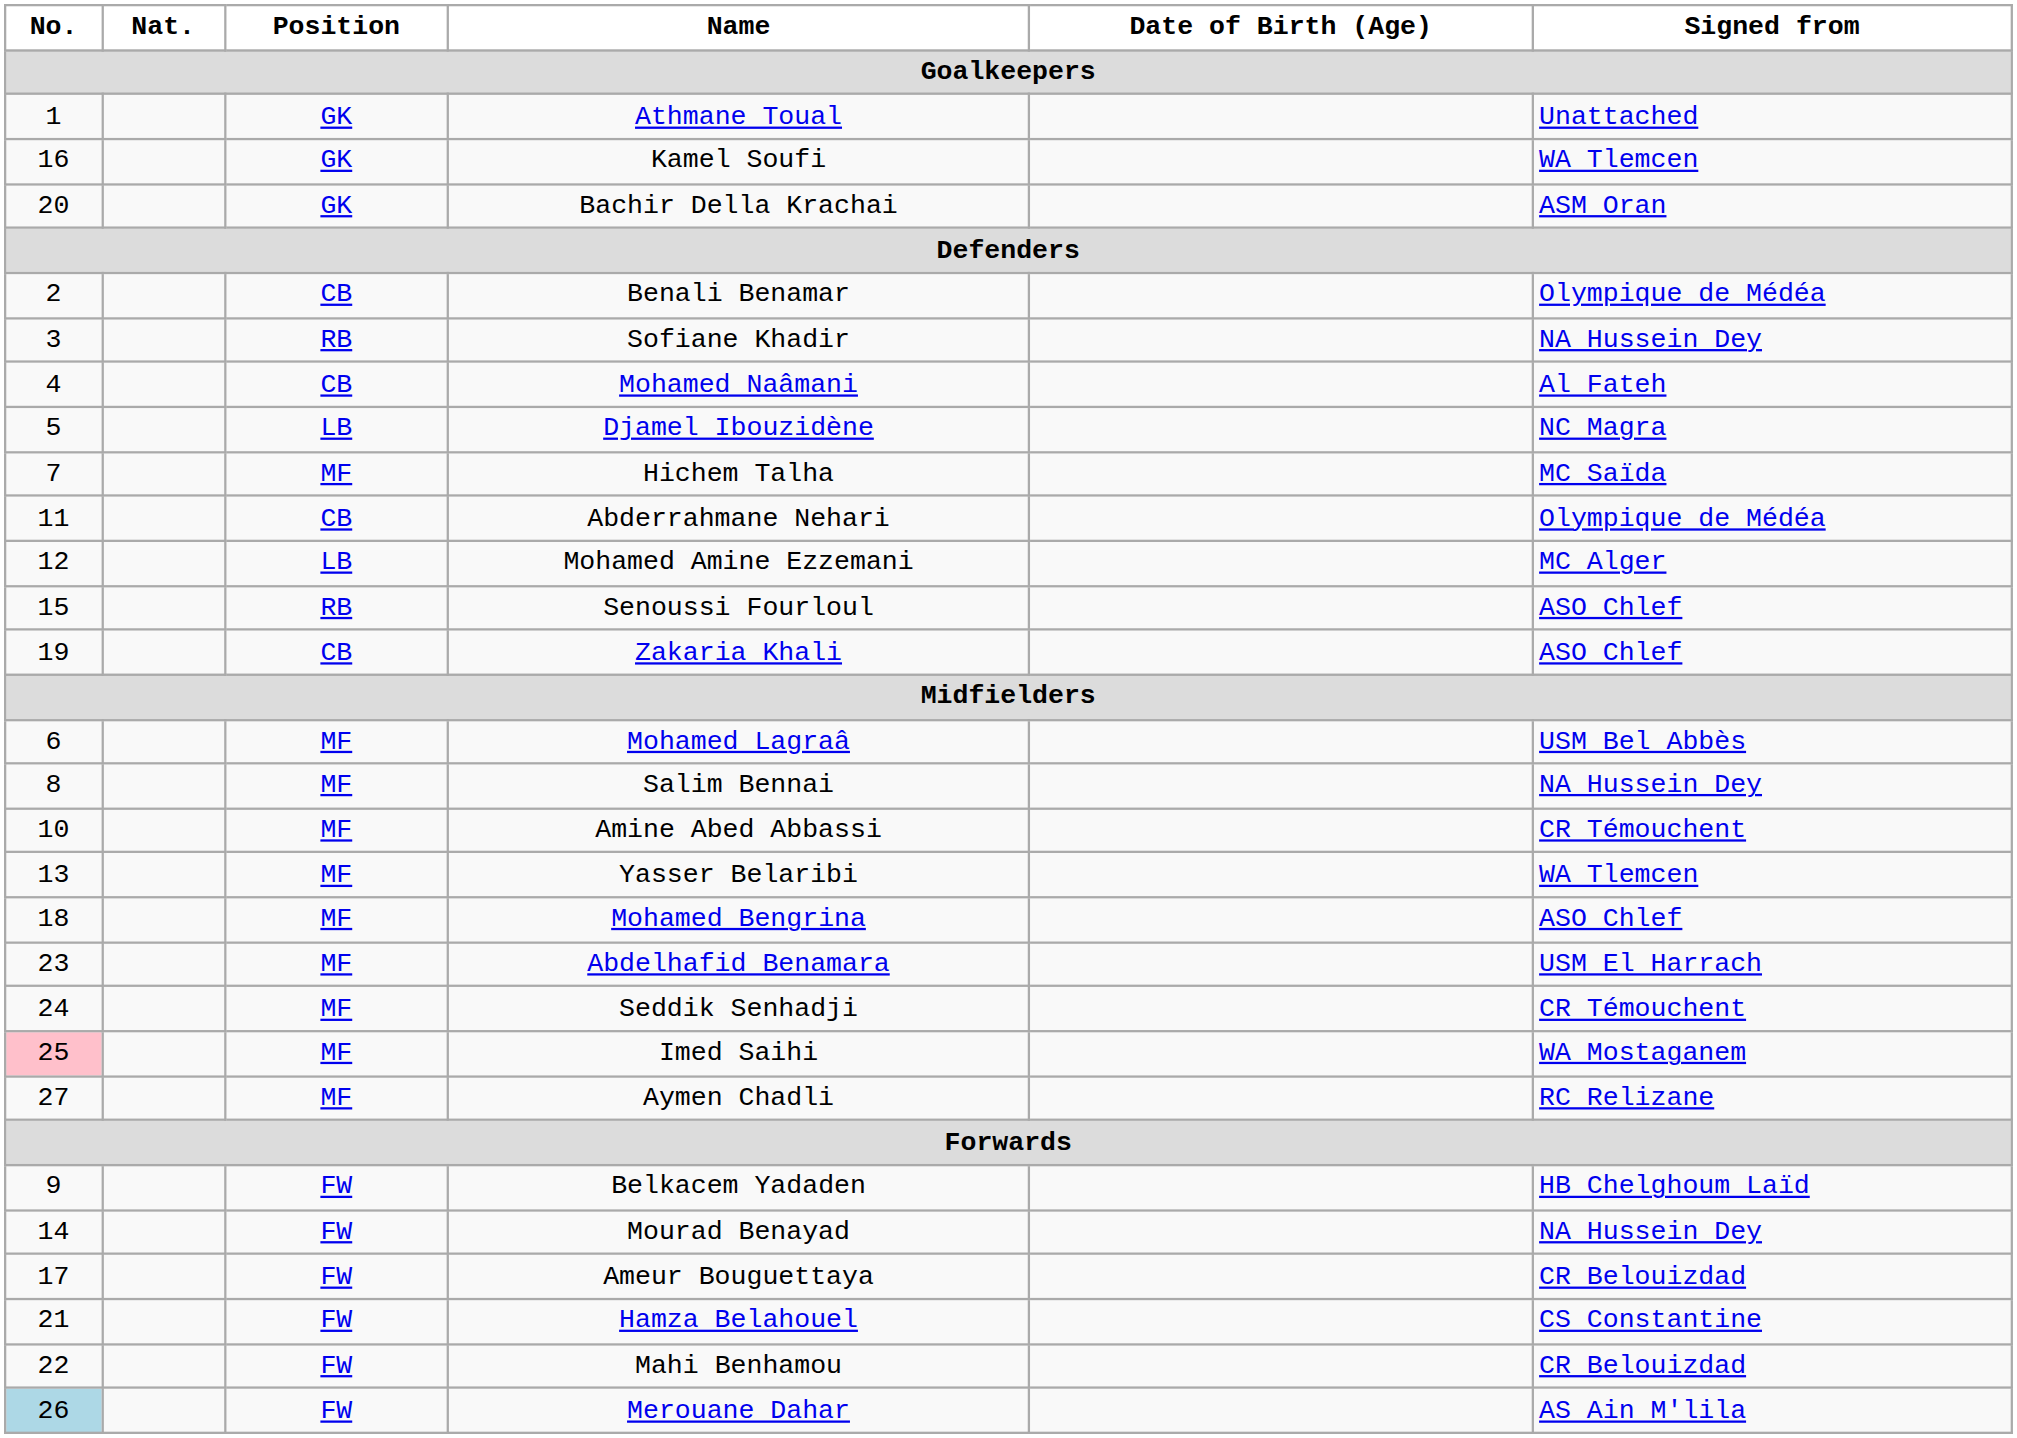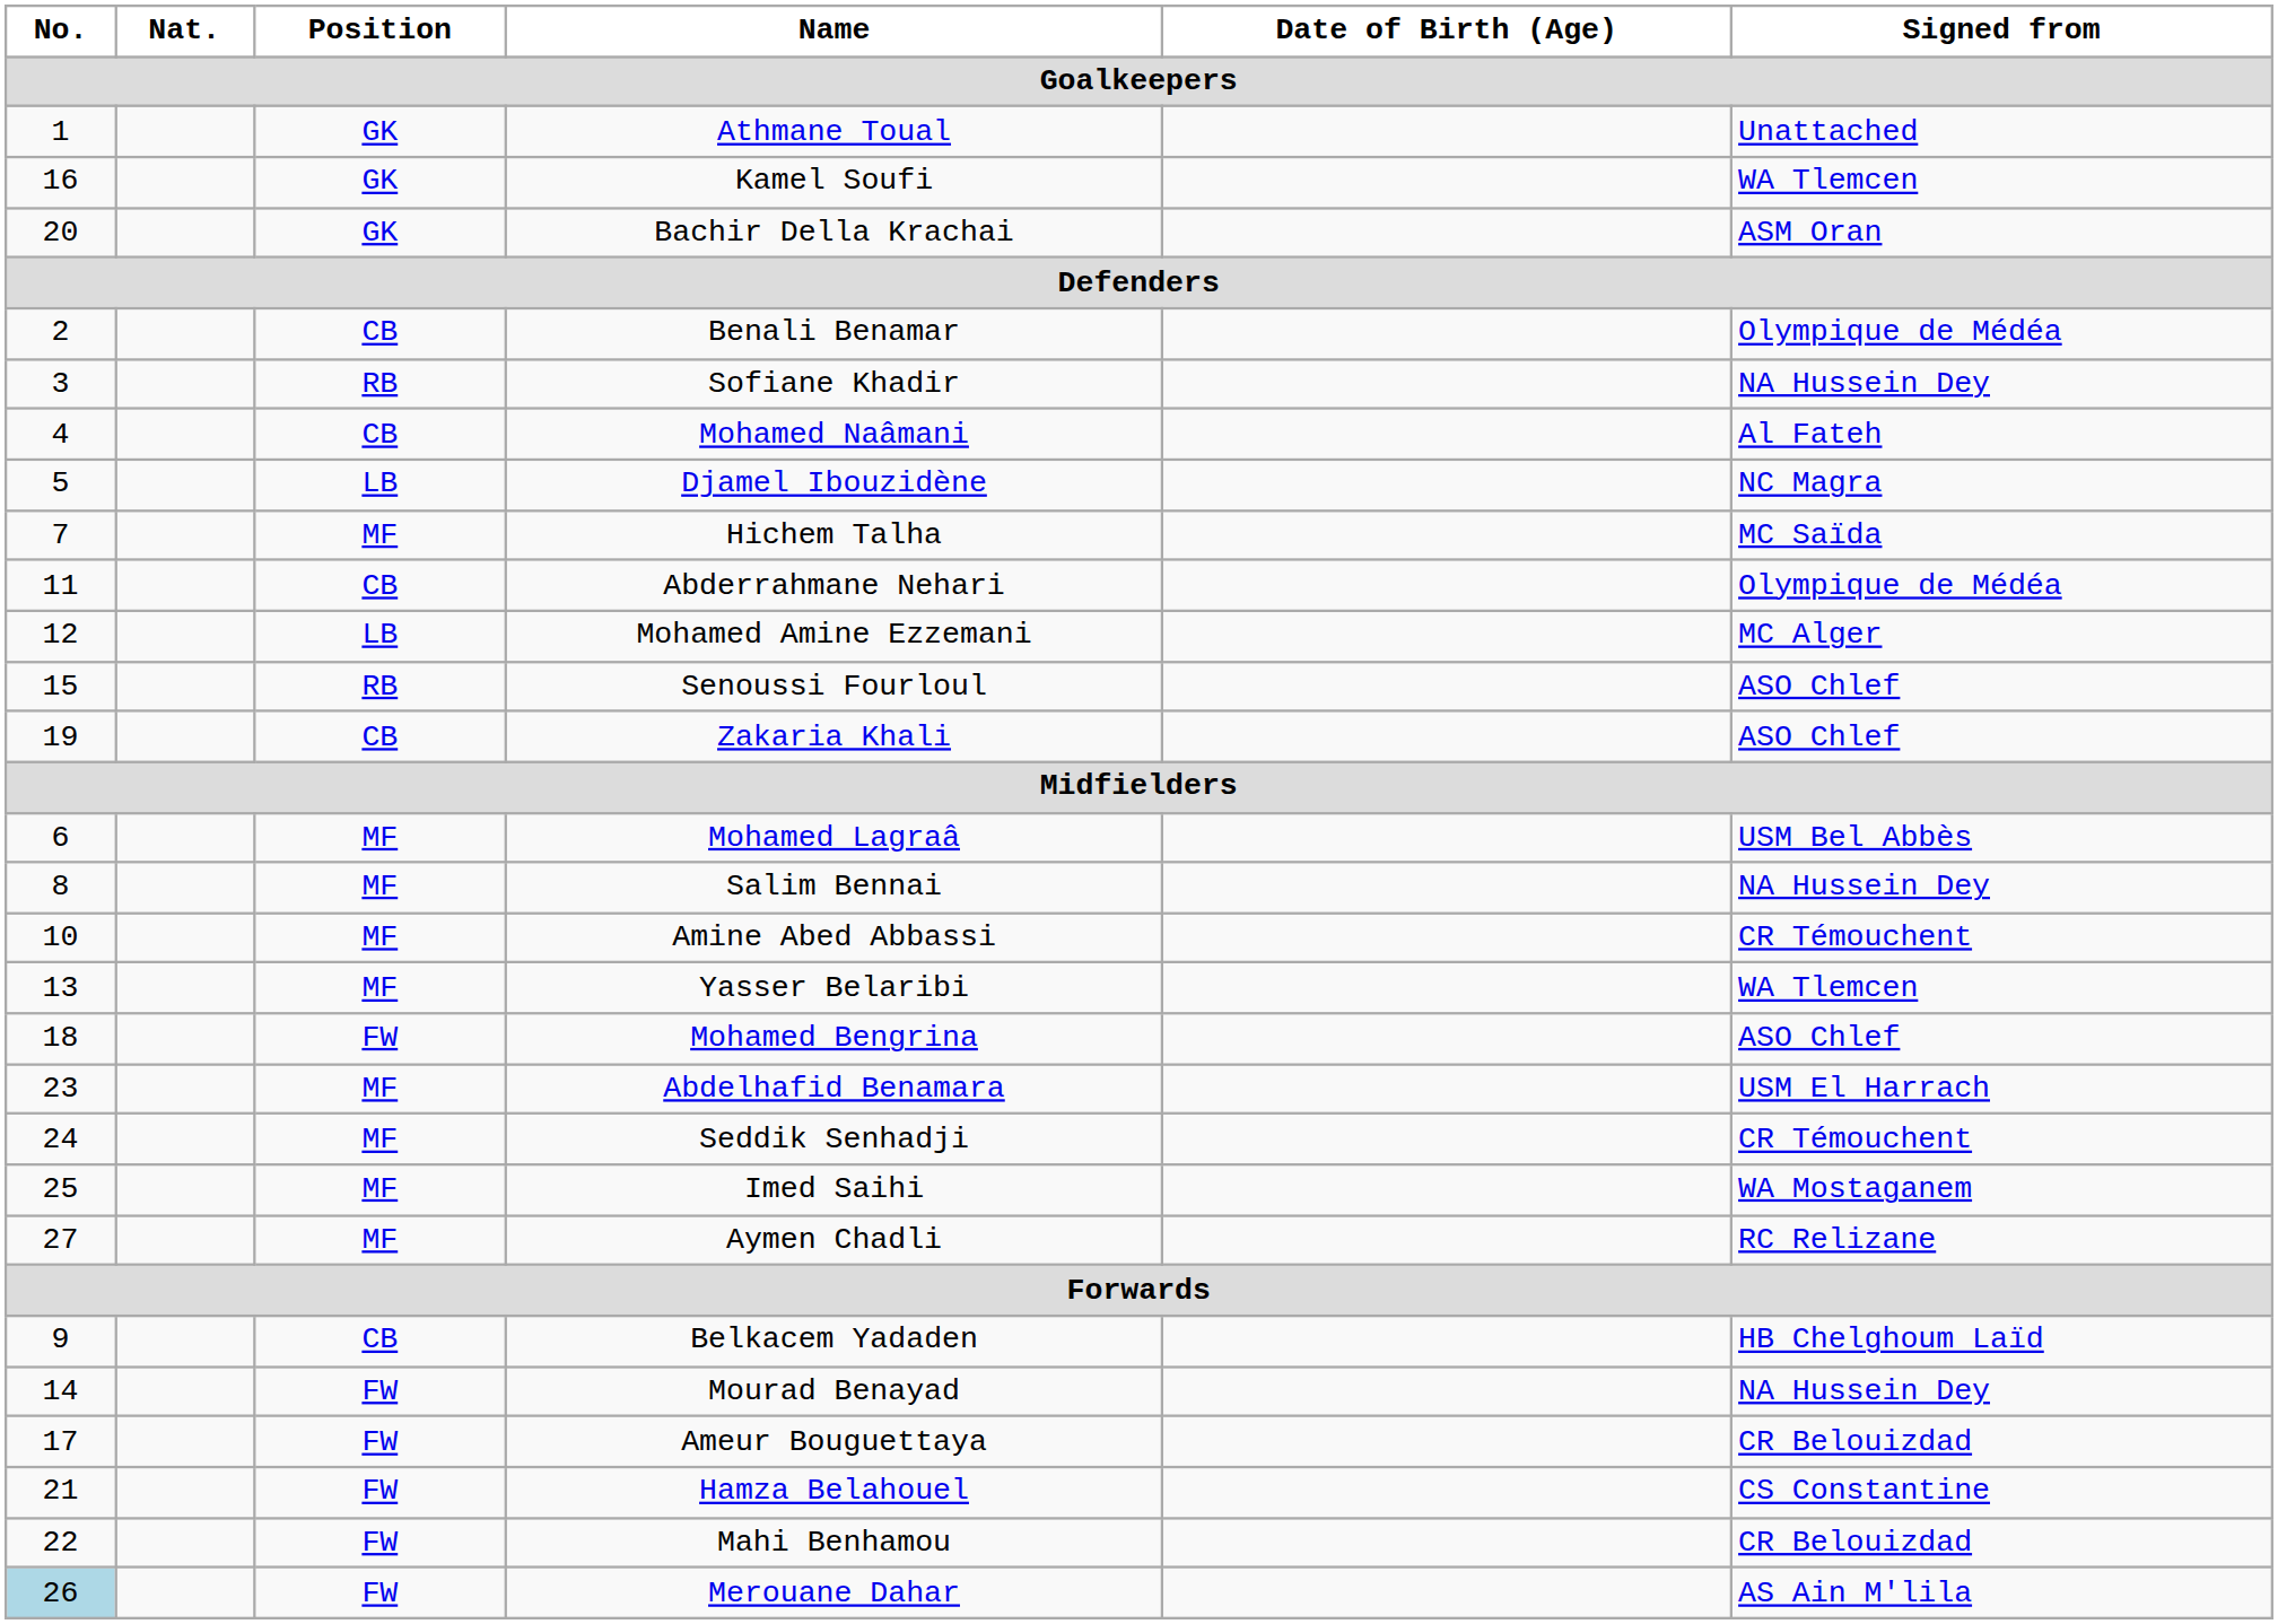 <table class="wikitable" style="text-align:center; font-size:90%; width:70%">
 <tr>
 <th style="background:white; color:black; text-align:center;">No.</th>
 <th style="background:white; color:black; text-align:center;">Nat.</th>
 <th style="background:white; color:black; text-align:center;">Position</th>
 <th style="background:white; color:black; text-align:center;">Name</th>
 <th style="background:white; color:black; text-align:center;">Date of Birth (Age)</th>
 <th style="background:white; color:black; text-align:center;">Signed from</th>
 </tr>
 <tr>
 <th colspan=10 style="background:#DCDCDC; text-align:center;">Goalkeepers</th>
 </tr>
 <tr>
 <td>1</td>
 <td></td>
 <td><a href='#'>GK</a></td>
 <td><a href='#'>Athmane Toual</a></td>
 <td></td>
 <td style="text-align:left"><a href='#'>Unattached</a></td>
 </tr>
 <tr>
 <td>16</td>
 <td></td>
 <td><a href='#'>GK</a></td>
 <td>Kamel Soufi</td>
 <td></td>
 <td style="text-align:left"> <a href='#'>WA Tlemcen</a></td>
 </tr>
 <tr>
 <td>20</td>
 <td></td>
 <td><a href='#'>GK</a></td>
 <td>Bachir Della Krachai</td>
 <td></td>
 <td style="text-align:left"> <a href='#'>ASM Oran</a></td>
 </tr>
 <tr>
 <th colspan=10 style="background:#DCDCDC; text-align:center;">Defenders</th>
 </tr>
 <tr>
 <td>2</td>
 <td></td>
 <td><a href='#'>CB</a></td>
 <td>Benali Benamar</td>
 <td></td>
 <td style="text-align:left"> <a href='#'>Olympique de Médéa</a></td>
 </tr>
 <tr>
 <td>3</td>
 <td></td>
 <td><a href='#'>RB</a></td>
 <td>Sofiane Khadir</td>
 <td></td>
 <td style="text-align:left"> <a href='#'>NA Hussein Dey</a></td>
 </tr>
 <tr>
 <td>4</td>
 <td></td>
 <td><a href='#'>CB</a></td>
 <td><a href='#'>Mohamed Naâmani</a></td>
 <td></td>
 <td style="text-align:left"> <a href='#'>Al Fateh</a></td>
 </tr>
 <tr>
 <td>5</td>
 <td></td>
 <td><a href='#'>LB</a></td>
 <td><a href='#'>Djamel Ibouzidène</a></td>
 <td></td>
 <td style="text-align:left"> <a href='#'>NC Magra</a></td>
 </tr>
 <tr>
 <td>7</td>
 <td></td>
 <td><a href='#'>MF</a></td>
 <td>Hichem Talha</td>
 <td></td>
 <td style="text-align:left"> <a href='#'>MC Saïda</a></td>
 </tr>
 <tr>
 <td>11</td>
 <td></td>
 <td><a href='#'>CB</a></td>
 <td>Abderrahmane Nehari</td>
 <td></td>
 <td style="text-align:left"> <a href='#'>Olympique de Médéa</a></td>
 </tr>
 <tr>
 <td>12</td>
 <td></td>
 <td><a href='#'>LB</a></td>
 <td>Mohamed Amine Ezzemani</td>
 <td></td>
 <td style="text-align:left"> <a href='#'>MC Alger</a></td>
 </tr>
 <tr>
 <td>15</td>
 <td></td>
 <td><a href='#'>RB</a></td>
 <td>Senoussi Fourloul</td>
 <td></td>
 <td style="text-align:left"> <a href='#'>ASO Chlef</a></td>
 </tr>
 <tr>
 <td>19</td>
 <td></td>
 <td><a href='#'>CB</a></td>
 <td><a href='#'>Zakaria Khali</a></td>
 <td></td>
 <td style="text-align:left"> <a href='#'>ASO Chlef</a></td>
 </tr>
 <tr>
 <th colspan=10 style="background:#DCDCDC; text-align:center;">Midfielders</th>
 </tr>
 <tr>
 <td>6</td>
 <td></td>
 <td><a href='#'>MF</a></td>
 <td><a href='#'>Mohamed Lagraâ</a></td>
 <td></td>
 <td style="text-align:left"> <a href='#'>USM Bel Abbès</a></td>
 </tr>
 <tr>
 <td>8</td>
 <td></td>
 <td><a href='#'>MF</a></td>
 <td>Salim Bennai</td>
 <td></td>
 <td style="text-align:left"> <a href='#'>NA Hussein Dey</a></td>
 </tr>
 <tr>
 <td>10</td>
 <td></td>
 <td><a href='#'>MF</a></td>
 <td>Amine Abed Abbassi</td>
 <td></td>
 <td style="text-align:left"> <a href='#'>CR Témouchent</a></td>
 </tr>
 <tr>
 <td>13</td>
 <td></td>
 <td><a href='#'>MF</a></td>
 <td>Yasser Belaribi</td>
 <td></td>
 <td style="text-align:left"> <a href='#'>WA Tlemcen</a></td>
 </tr>
 <tr>
 <td>18</td>
 <td></td>
-<td><a href='#'>MF</a></td>
+<td><a href='#'>FW</a></td>
 <td><a href='#'>Mohamed Bengrina</a></td>
 <td></td>
 <td style="text-align:left"> <a href='#'>ASO Chlef</a></td>
 </tr>
 <tr>
 <td>23</td>
 <td></td>
 <td><a href='#'>MF</a></td>
 <td><a href='#'>Abdelhafid Benamara</a></td>
 <td></td>
 <td style="text-align:left"> <a href='#'>USM El Harrach</a></td>
 </tr>
 <tr>
 <td>24</td>
 <td></td>
 <td><a href='#'>MF</a></td>
 <td>Seddik Senhadji</td>
 <td></td>
 <td style="text-align:left"> <a href='#'>CR Témouchent</a></td>
 </tr>
 <tr>
-<td style="background: pink;">25</td>
+<td>25</td>
 <td></td>
 <td><a href='#'>MF</a></td>
 <td>Imed Saihi</td>
 <td></td>
 <td style="text-align:left"> <a href='#'>WA Mostaganem</a></td>
 </tr>
 <tr>
 <td>27</td>
 <td></td>
 <td><a href='#'>MF</a></td>
 <td>Aymen Chadli</td>
 <td></td>
 <td style="text-align:left"> <a href='#'>RC Relizane</a></td>
 </tr>
 <tr>
 <th colspan=10 style="background:#DCDCDC; text-align:center;">Forwards</th>
 </tr>
 <tr>
 <td>9</td>
 <td></td>
-<td><a href='#'>FW</a></td>
+<td><a href='#'>CB</a></td>
 <td>Belkacem Yadaden</td>
 <td></td>
 <td style="text-align:left"> <a href='#'>HB Chelghoum Laïd</a></td>
 </tr>
 <tr>
 <td>14</td>
 <td></td>
 <td><a href='#'>FW</a></td>
 <td>Mourad Benayad</td>
 <td></td>
 <td style="text-align:left"> <a href='#'>NA Hussein Dey</a></td>
 </tr>
 <tr>
 <td>17</td>
 <td></td>
 <td><a href='#'>FW</a></td>
 <td>Ameur Bouguettaya</td>
 <td></td>
 <td style="text-align:left"> <a href='#'>CR Belouizdad</a></td>
 </tr>
 <tr>
 <td>21</td>
 <td></td>
 <td><a href='#'>FW</a></td>
 <td><a href='#'>Hamza Belahouel</a></td>
 <td></td>
 <td style="text-align:left"> <a href='#'>CS Constantine</a></td>
 </tr>
 <tr>
 <td>22</td>
 <td></td>
 <td><a href='#'>FW</a></td>
 <td>Mahi Benhamou</td>
 <td></td>
 <td style="text-align:left"> <a href='#'>CR Belouizdad</a></td>
 </tr>
 <tr>
 <td style="background: lightblue;">26</td>
 <td></td>
 <td><a href='#'>FW</a></td>
 <td><a href='#'>Merouane Dahar</a></td>
 <td></td>
 <td style="text-align:left"> <a href='#'>AS Ain M'lila</a></td>
 </tr>
 <tr>
 </tr>
 </table>
